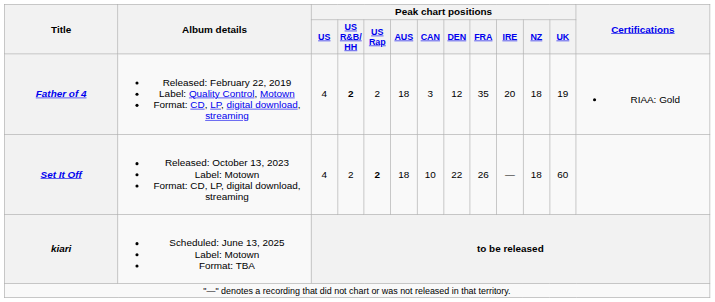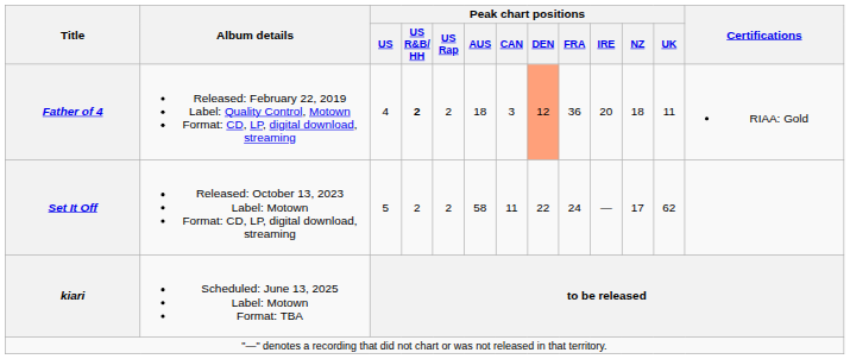 <table class="wikitable plainrowheaders" style="text-align:center;">
 <tr>
 <th scope="col" rowspan="2" style="width:11em;">Title</th>
 <th scope="col" rowspan="2" style="width:19em;">Album details</th>
 <th scope="col" colspan="10">Peak chart positions</th>
 <th scope="col" rowspan="2" style="width:13em;"><a href='#'>Certifications</a></th>
 </tr>
 <tr>
 <th scope="col" style="width:2.5em;font-size:90%;"><a href='#'>US</a><br></th>
 <th scope="col" style="width:2.5em;font-size:90%;"><a href='#'>US<br>R&B/<br>HH</a><br></th>
 <th scope="col" style="width:2.5em;font-size:90%;"><a href='#'>US<br>Rap</a><br></th>
 <th scope="col" style="width:2.5em;font-size:90%;"><a href='#'>AUS</a><br></th>
 <th scope="col" style="width:2.5em;font-size:90%;"><a href='#'>CAN</a><br></th>
 <th scope="col" style="width:2.5em;font-size:90%;"><a href='#'>DEN</a><br></th>
 <th scope="col" style="width:2.5em;font-size:90%;"><a href='#'>FRA</a><br></th>
 <th scope="col" style="width:2.5em;font-size:90%;"><a href='#'>IRE</a><br></th>
 <th scope="col" style="width:2.5em;font-size:90%;"><a href='#'>NZ</a><br></th>
 <th scope="col" style="width:2.5em;font-size:90%;"><a href='#'>UK</a><br></th>
 </tr>
 <tr>
 <th scope="row"><em><a href='#'>Father of 4</a></em></th>
 <td><br><ul><li>Released: February 22, 2019</li><li>Label: <a href='#'>Quality Control</a>, <a href='#'>Motown</a></li><li>Format: <a href='#'>CD</a>, <a href='#'>LP</a>, <a href='#'>digital download</a>, <a href='#'>streaming</a></li></ul></td>
 <td>4</td>
 <td><strong>2</strong></td>
 <td>2</td>
 <td>18</td>
 <td>3</td>
-<td>12</td>
-<td>35</td>
+<td style="background: lightsalmon;">12</td>
+<td>36</td>
 <td>20</td>
 <td>18</td>
-<td>19</td>
+<td>11</td>
 <td><br><ul><li>RIAA: Gold</li></ul></td>
 </tr>
 <tr>
 <th scope="row"><em><a href='#'>Set It Off</a></em></th>
 <td><br><ul><li>Released: October 13, 2023</li><li>Label: Motown</li><li>Format: CD, LP, digital download, streaming</li></ul></td>
-<td>4</td>
+<td>5</td>
 <td>2</td>
-<td><strong>2</strong></td>
-<td>18</td>
-<td>10</td>
+<td>2</td>
+<td>58</td>
+<td>11</td>
 <td>22</td>
-<td>26</td>
+<td>24</td>
 <td>—</td>
-<td>18</td>
-<td>60</td>
+<td>17</td>
+<td>62</td>
 <td></td>
 </tr>
 <tr>
 <th><em>kiari</em></th>
 <td><br><ul><li>Scheduled: June 13, 2025</li><li>Label: Motown</li><li>Format: TBA</li></ul></td>
 <th colspan="11">to be released</th>
 </tr>
 <tr>
 <td colspan="14" style="font-size:90%">"—" denotes a recording that did not chart or was not released in that territory.</td>
 </tr>
 </table>
